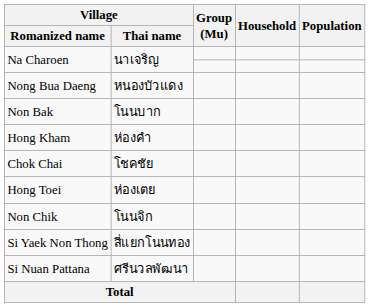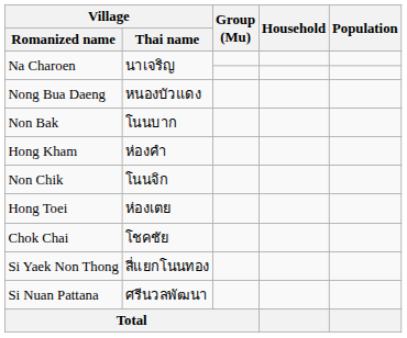 <table class="wikitable" style="font-size: 95%";>
 <tr>
 <th colspan=2>Village</th>
 <th rowspan=2>Group<br>(Mu)</th>
 <th rowspan=2>Household</th>
 <th rowspan=2>Population</th>
 </tr>
 <tr>
 <th>Romanized name</th>
 <th>Thai name</th>
 </tr>
 <tr>
 <td rowspan=2>Na Charoen</td>
 <td rowspan=2>นาเจริญ</td>
 <td></td>
 <td></td>
 <td></td>
 </tr>
 <tr>
 <td></td>
 <td></td>
 <td></td>
 </tr>
 <tr>
 <td>Nong Bua Daeng</td>
 <td>หนองบัวแดง</td>
 <td></td>
 <td></td>
 <td></td>
 </tr>
 <tr>
 <td>Non Bak</td>
 <td>โนนบาก</td>
 <td></td>
 <td></td>
 <td></td>
 </tr>
 <tr>
 <td>Hong Kham</td>
 <td>ห่องคำ</td>
 <td></td>
 <td></td>
 <td></td>
 </tr>
 <tr>
-<td>Chok Chai</td>
-<td>โชคชัย</td>
+<td>Non Chik</td>
+<td>โนนจิก</td>
 <td></td>
 <td></td>
 <td></td>
 </tr>
 <tr>
 <td>Hong Toei</td>
 <td>ห่องเตย</td>
 <td></td>
 <td></td>
 <td></td>
 </tr>
 <tr>
-<td>Non Chik</td>
-<td>โนนจิก</td>
+<td>Chok Chai</td>
+<td>โชคชัย</td>
 <td></td>
 <td></td>
 <td></td>
 </tr>
 <tr>
 <td>Si Yaek Non Thong</td>
 <td>สี่แยกโนนทอง</td>
 <td></td>
 <td></td>
 <td></td>
 </tr>
 <tr>
 <td>Si Nuan Pattana</td>
 <td>ศรีนวลพัฒนา</td>
 <td></td>
 <td></td>
 <td></td>
 </tr>
 <tr>
 <th colspan=3>Total</th>
 <th></th>
 <th></th>
 </tr>
 </table>
